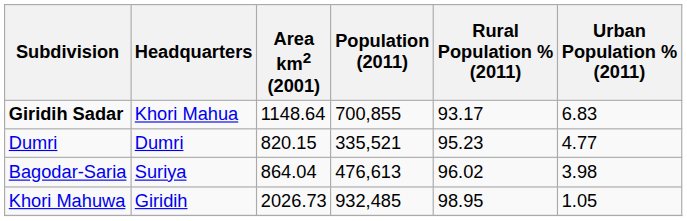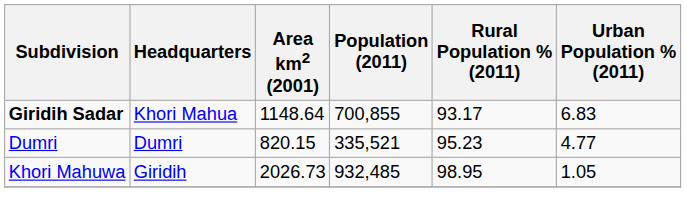 <table class="wikitable sortable">
 <tr>
 <th>Subdivision</th>
 <th>Headquarters</th>
 <th><br>Area<br>km<sup>2</sup><br>(2001)</th>
 <th>Population<br>(2011)</th>
 <th>Rural<br>Population %<br>(2011)</th>
 <th>Urban<br> Population % <br>(2011)</th>
 </tr>
 <tr>
 <td><strong>Giridih Sadar</strong></td>
 <td><a href='#'>Khori Mahua</a></td>
 <td>1148.64</td>
 <td>700,855</td>
 <td>93.17</td>
 <td>6.83</td>
 </tr>
 <tr>
 <td><a href='#'>Dumri</a></td>
 <td><a href='#'>Dumri</a></td>
 <td>820.15</td>
 <td>335,521</td>
 <td>95.23</td>
 <td>4.77</td>
 </tr>
 <tr>
-<td><a href='#'>Bagodar-Saria</a></td>
-<td><a href='#'>Suriya</a></td>
-<td>864.04</td>
-<td>476,613</td>
-<td>96.02</td>
-<td>3.98</td>
-</tr>
-<tr>
 <td><a href='#'>Khori Mahuwa</a></td>
 <td><a href='#'>Giridih</a></td>
 <td>2026.73</td>
 <td>932,485</td>
 <td>98.95</td>
 <td>1.05</td>
 </tr>
 <tr>
 </tr>
 </table>
